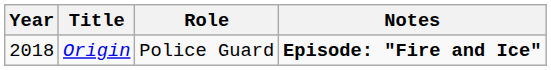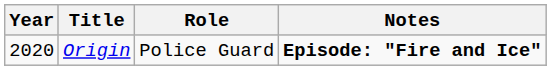 <table class="wikitable sortable">
 <tr>
 <th>Year</th>
 <th>Title</th>
 <th>Role</th>
 <th class="unsortable">Notes</th>
 </tr>
 <tr>
-<td>2018</td>
+<td>2020</td>
 <td><em><a href='#'>Origin</a></em></td>
 <td>Police Guard</td>
 <td><strong>Episode: "Fire and Ice"</strong></td>
 </tr>
 </table>
